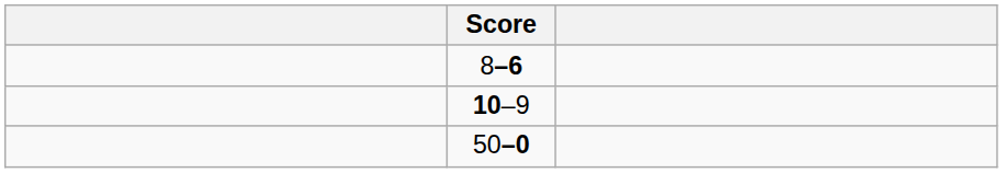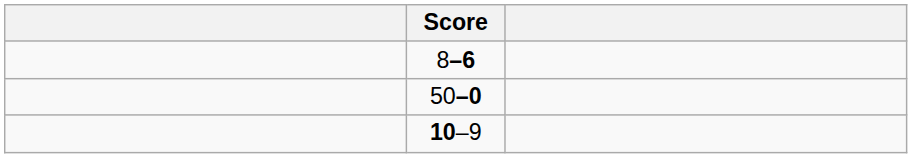 <table class="wikitable" style="text-align: center;">
 <tr>
 <th width=270></th>
 <th width=60>Score</th>
 <th width=270></th>
 </tr>
 <tr>
 <td align=left><strong></td>
 <td></strong>8<strong>–6</td>
 <td align=left></td>
 </tr>
 <tr>
+<td align=left></strong><strong></td>
+<td></strong>50<strong>–0</td>
+<td align=left></td>
+</tr>
+<tr>
 <td align=left></strong></td>
 <td><strong>10</strong>–9</td>
 <td align=left></td>
 </tr>
-<tr>
-<td align=left></strong><strong></td>
-<td></strong>50<strong>–0</td>
-<td align=left></td>
-</tr>
 </table>
